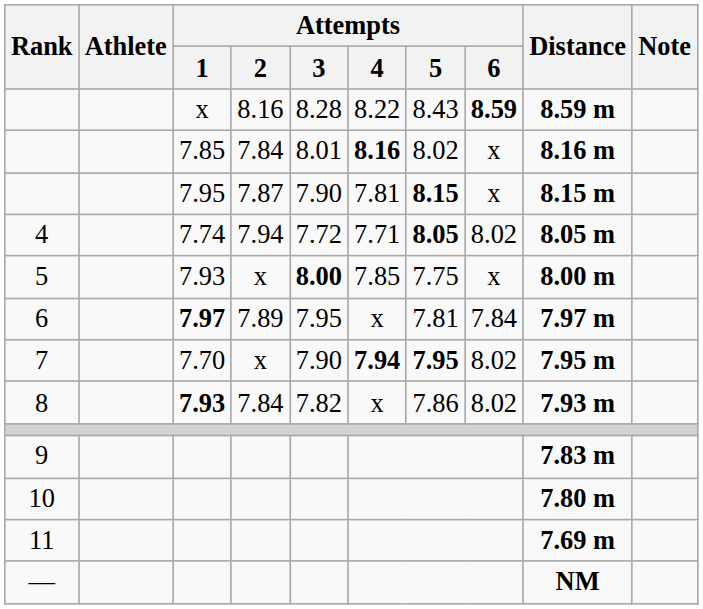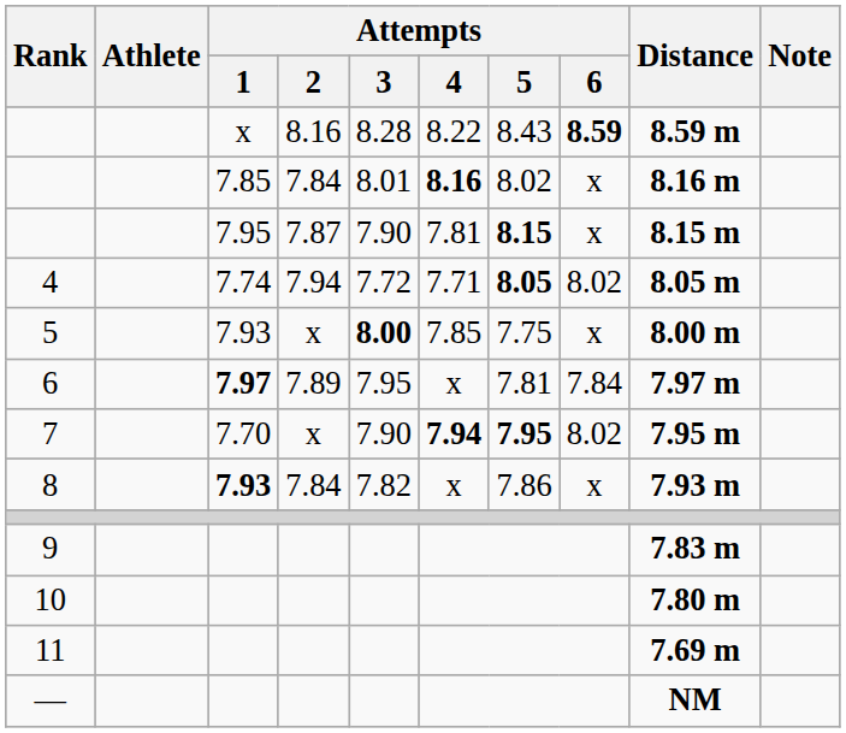 <table class="wikitable" style="text-align:center;">
 <tr>
 <th rowspan="2">Rank</th>
 <th rowspan="2">Athlete</th>
 <th colspan="6">Attempts</th>
 <th rowspan="2">Distance</th>
 <th rowspan="2">Note</th>
 </tr>
 <tr>
 <th>1</th>
 <th>2</th>
 <th>3</th>
 <th>4</th>
 <th>5</th>
 <th>6</th>
 </tr>
 <tr>
 <td></td>
 <td align=left></td>
 <td>x</td>
 <td>8.16</td>
 <td>8.28</td>
 <td>8.22</td>
 <td>8.43</td>
 <td><strong>8.59 </strong></td>
 <td><strong>8.59 m</strong></td>
 <td></td>
 </tr>
 <tr>
 <td></td>
 <td align=left></td>
 <td>7.85</td>
 <td>7.84</td>
 <td>8.01</td>
 <td><strong>8.16</strong></td>
 <td>8.02</td>
 <td>x</td>
 <td><strong>8.16 m</strong></td>
 <td></td>
 </tr>
 <tr>
 <td></td>
 <td align=left></td>
 <td>7.95</td>
 <td>7.87</td>
 <td>7.90</td>
 <td>7.81</td>
 <td><strong>8.15</strong></td>
 <td>x</td>
 <td><strong>8.15 m</strong></td>
 <td></td>
 </tr>
 <tr>
 <td>4</td>
 <td align=left></td>
 <td>7.74</td>
 <td>7.94</td>
 <td>7.72</td>
 <td>7.71</td>
 <td><strong>8.05</strong></td>
 <td>8.02</td>
 <td><strong>8.05 m</strong></td>
 <td></td>
 </tr>
 <tr>
 <td>5</td>
 <td align=left></td>
 <td>7.93</td>
 <td>x</td>
 <td><strong>8.00</strong></td>
 <td>7.85</td>
 <td>7.75</td>
 <td>x</td>
 <td><strong>8.00 m</strong></td>
 <td></td>
 </tr>
 <tr>
 <td>6</td>
 <td align=left></td>
 <td><strong>7.97</strong></td>
 <td>7.89</td>
 <td>7.95</td>
 <td>x</td>
 <td>7.81</td>
 <td>7.84</td>
 <td><strong>7.97 m</strong></td>
 <td></td>
 </tr>
 <tr>
 <td>7</td>
 <td align=left></td>
 <td>7.70</td>
 <td>x</td>
 <td>7.90</td>
 <td><strong>7.94</strong></td>
 <td><strong>7.95</strong></td>
 <td>8.02</td>
 <td><strong>7.95 m</strong></td>
 <td></td>
 </tr>
 <tr>
 <td>8</td>
 <td align=left></td>
 <td><strong>7.93</strong></td>
 <td>7.84</td>
 <td>7.82</td>
 <td>x</td>
 <td>7.86</td>
-<td>8.02</td>
+<td>x</td>
 <td><strong>7.93 m</strong></td>
 <td></td>
 </tr>
 <tr>
 <td colspan=10 bgcolor=lightgray></td>
 </tr>
 <tr>
 <td>9</td>
 <td align=left></td>
 <td></td>
 <td></td>
 <td></td>
 <td colspan=3></td>
 <td><strong>7.83 m</strong></td>
 <td></td>
 </tr>
 <tr>
 <td>10</td>
 <td align=left></td>
 <td></td>
 <td></td>
 <td></td>
 <td colspan=3></td>
 <td><strong>7.80 m</strong></td>
 <td></td>
 </tr>
 <tr>
 <td>11</td>
 <td align=left></td>
 <td></td>
 <td></td>
 <td></td>
 <td colspan=3></td>
 <td><strong>7.69 m</strong></td>
 <td></td>
 </tr>
 <tr>
 <td>—</td>
 <td align=left></td>
 <td></td>
 <td></td>
 <td></td>
 <td colspan=3></td>
 <td><strong>NM</strong></td>
 <td></td>
 </tr>
 </table>
